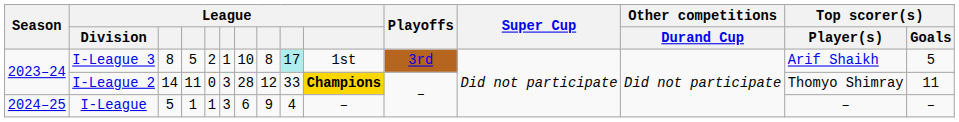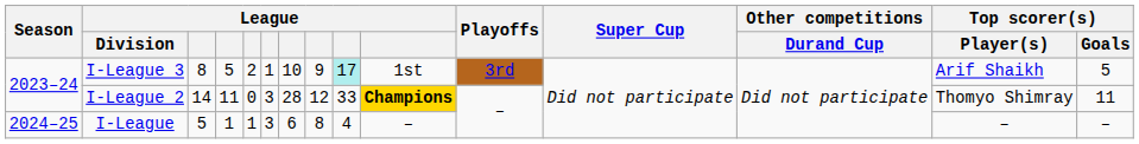 <table class="wikitable sortable" style="text-align: center">
 <tr>
 <th rowspan="2">Season</th>
 <th colspan="9">League</th>
 <th rowspan="2"><strong>Playoffs</strong></th>
 <th rowspan="2"><strong><a href='#'>Super Cup</a></strong></th>
 <th>Other competitions</th>
 <th colspan="2">Top scorer(s)</th>
 </tr>
 <tr>
 <th>Division</th>
 <th></th>
 <th></th>
 <th></th>
 <th></th>
 <th></th>
 <th></th>
 <th></th>
 <th></th>
 <th><a href='#'>Durand Cup</a></th>
 <th>Player(s)</th>
 <th>Goals</th>
 </tr>
 <tr>
 <td rowspan="2"><a href='#'>2023–24</a></td>
 <td><a href='#'>I-League 3</a></td>
 <td>8</td>
 <td>5</td>
 <td>2</td>
 <td>1</td>
 <td>10</td>
-<td>8</td>
+<td>9</td>
 <td style="background: paleturquoise;">17</td>
 <td>1st</td>
 <td bgcolor="#B5651D" align="center"><a href='#'>3rd</a> </td>
 <td rowspan="3"><em>Did not participate</em></td>
 <td rowspan="3"><em>Did not participate</em></td>
 <td align="left"> <a href='#'>Arif Shaikh</a></td>
 <td>5</td>
 </tr>
 <tr>
 <td><a href='#'>I-League 2</a></td>
 <td>14</td>
 <td>11</td>
 <td>0</td>
 <td>3</td>
 <td>28</td>
 <td>12</td>
 <td>33</td>
 <th style="background:gold">Champions </th>
 <td rowspan="2">–</td>
 <td align="left"> Thomyo Shimray</td>
 <td>11</td>
 </tr>
 <tr>
 <td><a href='#'>2024–25</a></td>
 <td><a href='#'>I-League</a></td>
 <td>5</td>
 <td>1</td>
 <td>1</td>
 <td>3</td>
 <td>6</td>
-<td>9</td>
+<td>8</td>
 <td>4</td>
 <td>–</td>
 <td>–</td>
 <td>–</td>
 </tr>
 </table>
